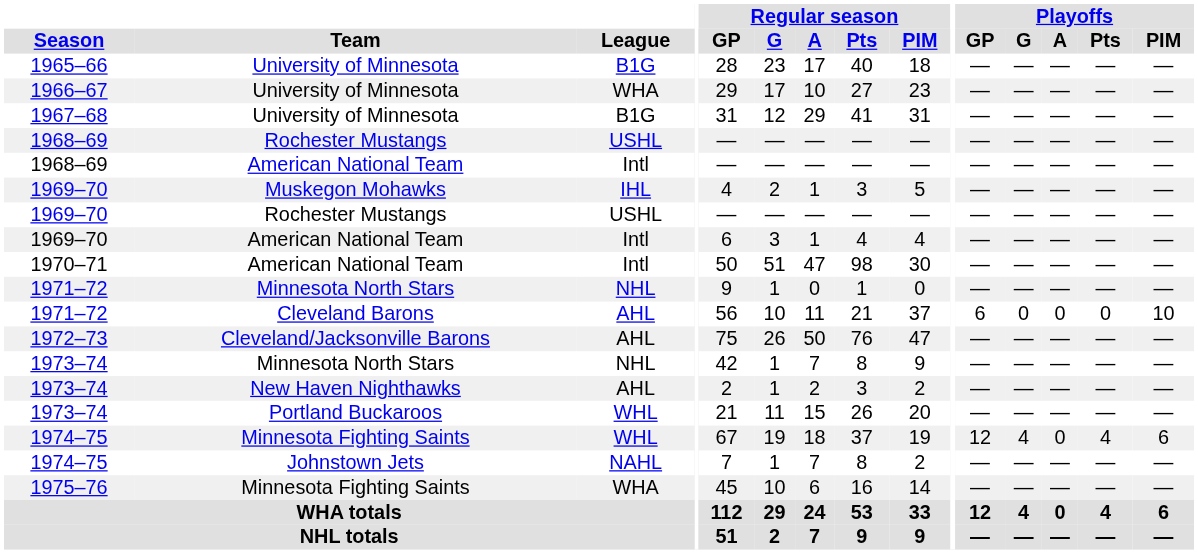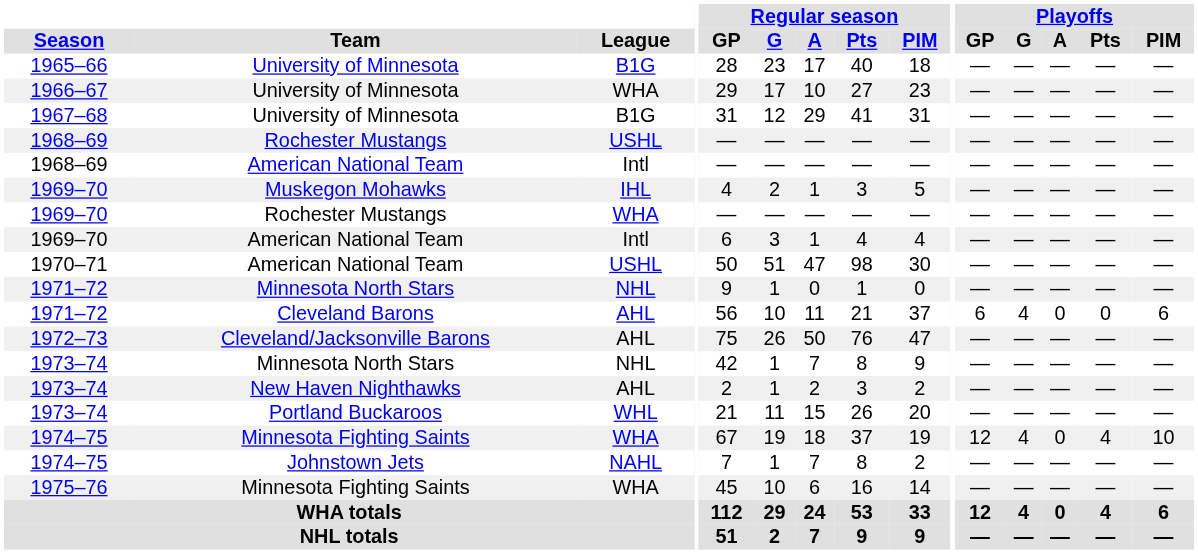 <table border="0" cellpadding="1" cellspacing="0" style="text-align:center; width:60em">
 <tr bgcolor="#e0e0e0">
 <th colspan="3" bgcolor="#ffffff"></th>
 <th rowspan="100" bgcolor="#ffffff"></th>
 <th colspan="5"><a href='#'>Regular season</a></th>
 <th rowspan="100" bgcolor="#ffffff"></th>
 <th colspan="5"><a href='#'>Playoffs</a></th>
 </tr>
 <tr bgcolor="#e0e0e0">
 <th><a href='#'>Season</a></th>
 <th>Team</th>
 <th>League</th>
 <th>GP</th>
 <th><a href='#'>G</a></th>
 <th><a href='#'>A</a></th>
 <th><a href='#'>Pts</a></th>
 <th><a href='#'>PIM</a></th>
 <th>GP</th>
 <th>G</th>
 <th>A</th>
 <th>Pts</th>
 <th>PIM</th>
 </tr>
 <tr>
 <td><a href='#'>1965–66</a></td>
 <td><a href='#'>University of Minnesota</a></td>
 <td><a href='#'>B1G</a></td>
 <td>28</td>
 <td>23</td>
 <td>17</td>
 <td>40</td>
 <td>18</td>
 <td>—</td>
 <td>—</td>
 <td>—</td>
 <td>—</td>
 <td>—</td>
 </tr>
 <tr bgcolor="#f0f0f0">
 <td><a href='#'>1966–67</a></td>
 <td>University of Minnesota</td>
 <td>WHA</td>
 <td>29</td>
 <td>17</td>
 <td>10</td>
 <td>27</td>
 <td>23</td>
 <td>—</td>
 <td>—</td>
 <td>—</td>
 <td>—</td>
 <td>—</td>
 </tr>
 <tr>
 <td><a href='#'>1967–68</a></td>
 <td>University of Minnesota</td>
 <td>B1G</td>
 <td>31</td>
 <td>12</td>
 <td>29</td>
 <td>41</td>
 <td>31</td>
 <td>—</td>
 <td>—</td>
 <td>—</td>
 <td>—</td>
 <td>—</td>
 </tr>
 <tr bgcolor="#f0f0f0">
 <td><a href='#'>1968–69</a></td>
 <td><a href='#'>Rochester Mustangs</a></td>
 <td><a href='#'>USHL</a></td>
 <td>—</td>
 <td>—</td>
 <td>—</td>
 <td>—</td>
 <td>—</td>
 <td>—</td>
 <td>—</td>
 <td>—</td>
 <td>—</td>
 <td>—</td>
 </tr>
 <tr>
 <td>1968–69</td>
 <td><a href='#'>American National Team</a></td>
 <td>Intl</td>
 <td>—</td>
 <td>—</td>
 <td>—</td>
 <td>—</td>
 <td>—</td>
 <td>—</td>
 <td>—</td>
 <td>—</td>
 <td>—</td>
 <td>—</td>
 </tr>
 <tr bgcolor="#f0f0f0">
 <td><a href='#'>1969–70</a></td>
 <td><a href='#'>Muskegon Mohawks</a></td>
 <td><a href='#'>IHL</a></td>
 <td>4</td>
 <td>2</td>
 <td>1</td>
 <td>3</td>
 <td>5</td>
 <td>—</td>
 <td>—</td>
 <td>—</td>
 <td>—</td>
 <td>—</td>
 </tr>
 <tr>
 <td><a href='#'>1969–70</a></td>
 <td>Rochester Mustangs</td>
-<td>USHL</td>
+<td><a href='#'>WHA</a></td>
 <td>—</td>
 <td>—</td>
 <td>—</td>
 <td>—</td>
 <td>—</td>
 <td>—</td>
 <td>—</td>
 <td>—</td>
 <td>—</td>
 <td>—</td>
 </tr>
 <tr bgcolor="#f0f0f0">
 <td>1969–70</td>
 <td>American National Team</td>
 <td>Intl</td>
 <td>6</td>
 <td>3</td>
 <td>1</td>
 <td>4</td>
 <td>4</td>
 <td>—</td>
 <td>—</td>
 <td>—</td>
 <td>—</td>
 <td>—</td>
 </tr>
 <tr>
 <td>1970–71</td>
 <td>American National Team</td>
-<td>Intl</td>
+<td><a href='#'>USHL</a></td>
 <td>50</td>
 <td>51</td>
 <td>47</td>
 <td>98</td>
 <td>30</td>
 <td>—</td>
 <td>—</td>
 <td>—</td>
 <td>—</td>
 <td>—</td>
 </tr>
 <tr bgcolor="#f0f0f0">
 <td><a href='#'>1971–72</a></td>
 <td><a href='#'>Minnesota North Stars</a></td>
 <td><a href='#'>NHL</a></td>
 <td>9</td>
 <td>1</td>
 <td>0</td>
 <td>1</td>
 <td>0</td>
 <td>—</td>
 <td>—</td>
 <td>—</td>
 <td>—</td>
 <td>—</td>
 </tr>
 <tr>
 <td><a href='#'>1971–72</a></td>
 <td><a href='#'>Cleveland Barons</a></td>
 <td><a href='#'>AHL</a></td>
 <td>56</td>
 <td>10</td>
 <td>11</td>
 <td>21</td>
 <td>37</td>
 <td>6</td>
+<td>4</td>
 <td>0</td>
 <td>0</td>
-<td>0</td>
-<td>10</td>
+<td>6</td>
 </tr>
 <tr bgcolor="#f0f0f0">
 <td><a href='#'>1972–73</a></td>
 <td><a href='#'>Cleveland/Jacksonville Barons</a></td>
 <td>AHL</td>
 <td>75</td>
 <td>26</td>
 <td>50</td>
 <td>76</td>
 <td>47</td>
 <td>—</td>
 <td>—</td>
 <td>—</td>
 <td>—</td>
 <td>—</td>
 </tr>
 <tr>
 <td><a href='#'>1973–74</a></td>
 <td>Minnesota North Stars</td>
 <td>NHL</td>
 <td>42</td>
 <td>1</td>
 <td>7</td>
 <td>8</td>
 <td>9</td>
 <td>—</td>
 <td>—</td>
 <td>—</td>
 <td>—</td>
 <td>—</td>
 </tr>
 <tr bgcolor="#f0f0f0">
 <td><a href='#'>1973–74</a></td>
 <td><a href='#'>New Haven Nighthawks</a></td>
 <td>AHL</td>
 <td>2</td>
 <td>1</td>
 <td>2</td>
 <td>3</td>
 <td>2</td>
 <td>—</td>
 <td>—</td>
 <td>—</td>
 <td>—</td>
 <td>—</td>
 </tr>
 <tr>
 <td><a href='#'>1973–74</a></td>
 <td><a href='#'>Portland Buckaroos</a></td>
 <td><a href='#'>WHL</a></td>
 <td>21</td>
 <td>11</td>
 <td>15</td>
 <td>26</td>
 <td>20</td>
 <td>—</td>
 <td>—</td>
 <td>—</td>
 <td>—</td>
 <td>—</td>
 </tr>
 <tr bgcolor="#f0f0f0">
 <td><a href='#'>1974–75</a></td>
 <td><a href='#'>Minnesota Fighting Saints</a></td>
-<td><a href='#'>WHL</a></td>
+<td><a href='#'>WHA</a></td>
 <td>67</td>
 <td>19</td>
 <td>18</td>
 <td>37</td>
 <td>19</td>
 <td>12</td>
 <td>4</td>
 <td>0</td>
 <td>4</td>
-<td>6</td>
+<td>10</td>
 </tr>
 <tr>
 <td><a href='#'>1974–75</a></td>
 <td><a href='#'>Johnstown Jets</a></td>
 <td><a href='#'>NAHL</a></td>
 <td>7</td>
 <td>1</td>
 <td>7</td>
 <td>8</td>
 <td>2</td>
 <td>—</td>
 <td>—</td>
 <td>—</td>
 <td>—</td>
 <td>—</td>
 </tr>
 <tr bgcolor="#f0f0f0">
 <td><a href='#'>1975–76</a></td>
 <td>Minnesota Fighting Saints</td>
 <td>WHA</td>
 <td>45</td>
 <td>10</td>
 <td>6</td>
 <td>16</td>
 <td>14</td>
 <td>—</td>
 <td>—</td>
 <td>—</td>
 <td>—</td>
 <td>—</td>
 </tr>
 <tr bgcolor="#e0e0e0">
 <th colspan="3">WHA totals</th>
 <th>112</th>
 <th>29</th>
 <th>24</th>
 <th>53</th>
 <th>33</th>
 <th>12</th>
 <th>4</th>
 <th>0</th>
 <th>4</th>
 <th>6</th>
 </tr>
 <tr bgcolor="#e0e0e0">
 <th colspan="3">NHL totals</th>
 <th>51</th>
 <th>2</th>
 <th>7</th>
 <th>9</th>
 <th>9</th>
 <th>—</th>
 <th>—</th>
 <th>—</th>
 <th>—</th>
 <th>—</th>
 </tr>
 </table>
